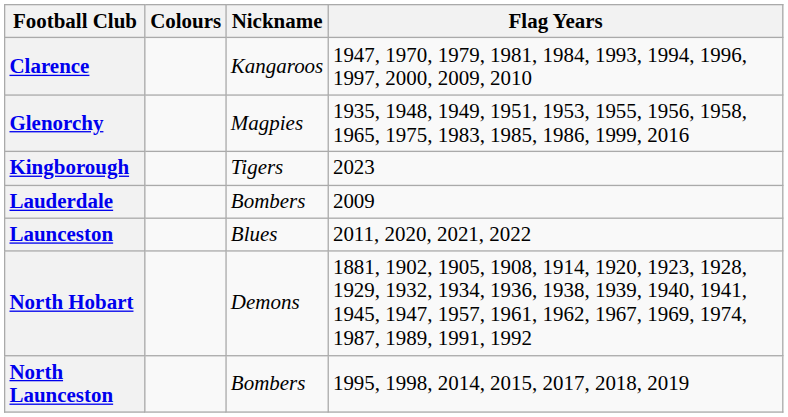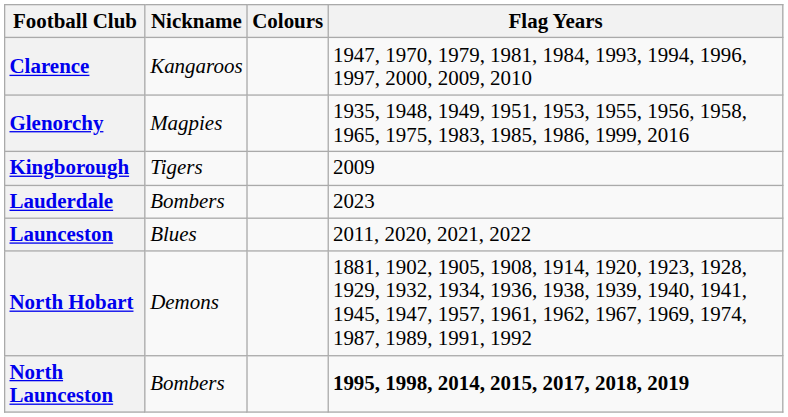 <table class="wikitable sortable">
 <tr>
 <th width=100px>Football Club</th>
+<th width=030px>Nickname</th>
 <th width=030px>Colours</th>
-<th width=030px>Nickname</th>
 <th width=340px>Flag Years</th>
 </tr>
 <tr>
 <th style="text-align:left"><a href='#'>Clarence</a></th>
+<td><em>Kangaroos</em></td>
 <td style="text-align:center;"></td>
-<td><em>Kangaroos</em></td>
 <td>1947, 1970, 1979, 1981, 1984, 1993, 1994, 1996, 1997, 2000, 2009, 2010</td>
 </tr>
 <tr>
 <th style="text-align:left"><a href='#'>Glenorchy</a></th>
+<td><em>Magpies</em></td>
 <td style="text-align:center;"></td>
-<td><em>Magpies</em></td>
 <td>1935, 1948, 1949, 1951, 1953, 1955, 1956, 1958,<br>1965, 1975, 1983, 1985, 1986, 1999, 2016</td>
 </tr>
 <tr>
 <th style="text-align:left"><a href='#'>Kingborough</a></th>
+<td><em>Tigers</em></td>
 <td style="text-align:center;"></td>
-<td><em>Tigers</em></td>
+<td>2009</td>
+</tr>
+<tr>
+<th style="text-align:left"><a href='#'>Lauderdale</a></th>
+<td><em>Bombers</em></td>
+<td style="text-align:center;"></td>
 <td>2023</td>
 </tr>
 <tr>
-<th style="text-align:left"><a href='#'>Lauderdale</a></th>
+<th style="text-align:left"><a href='#'>Launceston</a></th>
+<td><em>Blues</em></td>
 <td style="text-align:center;"></td>
-<td><em>Bombers</em></td>
-<td>2009</td>
-</tr>
-<tr>
-<th style="text-align:left"><a href='#'>Launceston</a></th>
-<td style="text-align:center;"></td>
-<td><em>Blues</em></td>
 <td>2011, 2020, 2021, 2022</td>
 </tr>
 <tr>
 <th style="text-align:left"><a href='#'>North Hobart</a></th>
+<td><em>Demons</em></td>
 <td style="text-align:center;"></td>
-<td><em>Demons</em></td>
 <td>1881, 1902, 1905, 1908, 1914, 1920, 1923, 1928, 1929, 1932, 1934, 1936, 1938, 1939, 1940, 1941, 1945, 1947, 1957, 1961, 1962, 1967, 1969, 1974, 1987, 1989, 1991, 1992</td>
 </tr>
 <tr>
 <th style="text-align:left"><a href='#'>North Launceston</a></th>
+<td><em>Bombers</em></td>
 <td style="text-align:center;"></td>
-<td><em>Bombers</em></td>
-<td>1995, 1998, 2014, 2015, 2017, 2018, 2019</td>
+<td><strong>1995, 1998, 2014, 2015, 2017, 2018, 2019</strong></td>
 </tr>
 </table>
